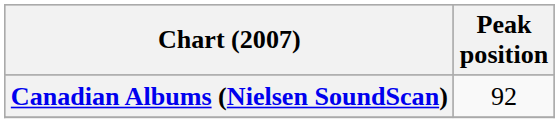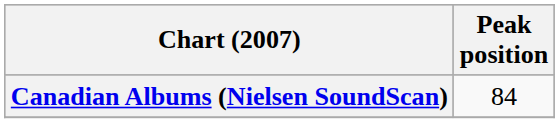 <table class="wikitable sortable plainrowheaders" style="text-align:center">
 <tr>
 <th scope="col">Chart (2007)</th>
 <th scope="col">Peak<br>position</th>
 </tr>
 <tr>
 <th scope="row"><a href='#'>Canadian Albums</a> (<a href='#'>Nielsen SoundScan</a>)</th>
-<td>92</td>
+<td>84</td>
 </tr>
 <tr>
 </tr>
 <tr>
 </tr>
 </table>
